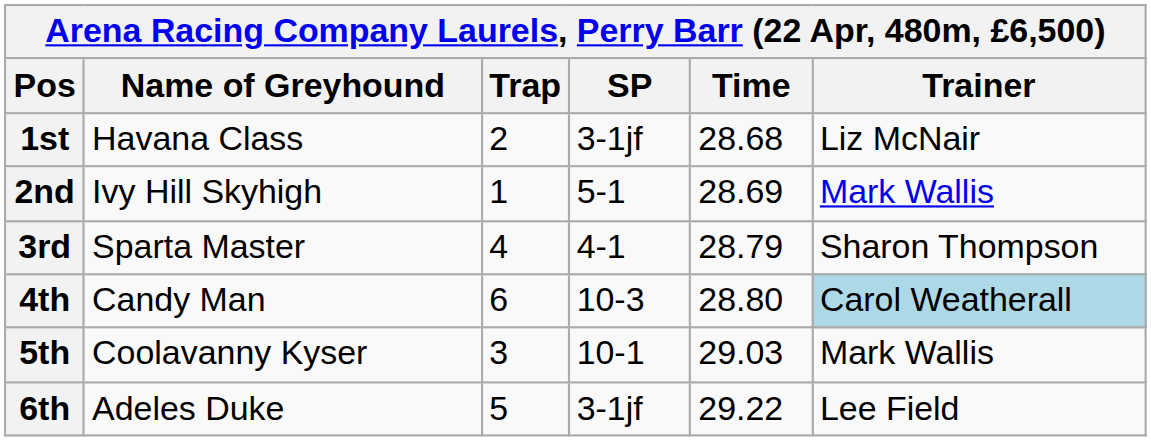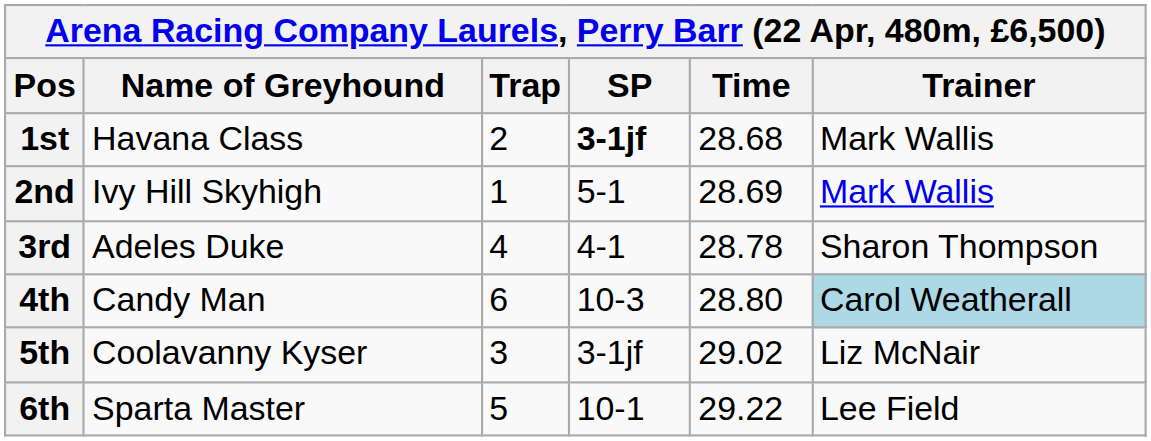 <table class="wikitable">
 <tr>
 <th colspan="6"><a href='#'>Arena Racing Company Laurels</a>, <a href='#'>Perry Barr</a> (22 Apr, 480m, £6,500)</th>
 </tr>
 <tr>
 <th width=30>Pos</th>
 <th width=180>Name of Greyhound</th>
 <th width=30>Trap</th>
 <th width=50>SP</th>
 <th width=50>Time</th>
 <th width=150>Trainer</th>
 </tr>
 <tr>
 <th>1st</th>
 <td>Havana Class</td>
 <td>2</td>
-<td>3-1jf</td>
+<td><strong>3-1jf</strong></td>
 <td>28.68</td>
-<td>Liz McNair</td>
+<td>Mark Wallis</td>
 </tr>
 <tr>
 <th>2nd</th>
 <td>Ivy Hill Skyhigh</td>
 <td>1</td>
 <td>5-1</td>
 <td>28.69</td>
 <td><a href='#'>Mark Wallis</a></td>
 </tr>
 <tr>
 <th>3rd</th>
-<td>Sparta Master</td>
+<td>Adeles Duke</td>
 <td>4</td>
 <td>4-1</td>
-<td>28.79</td>
+<td>28.78</td>
 <td>Sharon Thompson</td>
 </tr>
 <tr>
 <th>4th</th>
 <td>Candy Man</td>
 <td>6</td>
 <td>10-3</td>
 <td>28.80</td>
 <td style="background: lightblue;">Carol Weatherall</td>
 </tr>
 <tr>
 <th>5th</th>
 <td>Coolavanny Kyser</td>
 <td>3</td>
-<td>10-1</td>
-<td>29.03</td>
-<td>Mark Wallis</td>
+<td>3-1jf</td>
+<td>29.02</td>
+<td>Liz McNair</td>
 </tr>
 <tr>
 <th>6th</th>
-<td>Adeles Duke</td>
+<td>Sparta Master</td>
 <td>5</td>
-<td>3-1jf</td>
+<td>10-1</td>
 <td>29.22</td>
 <td>Lee Field</td>
 </tr>
 </table>
